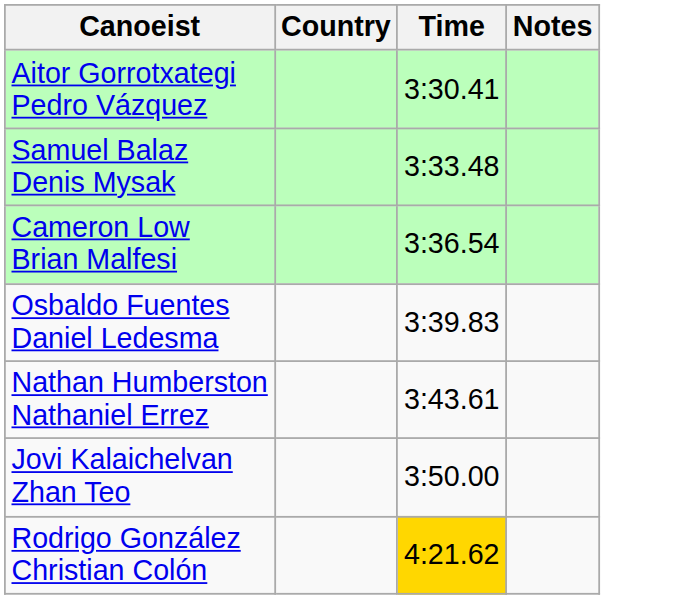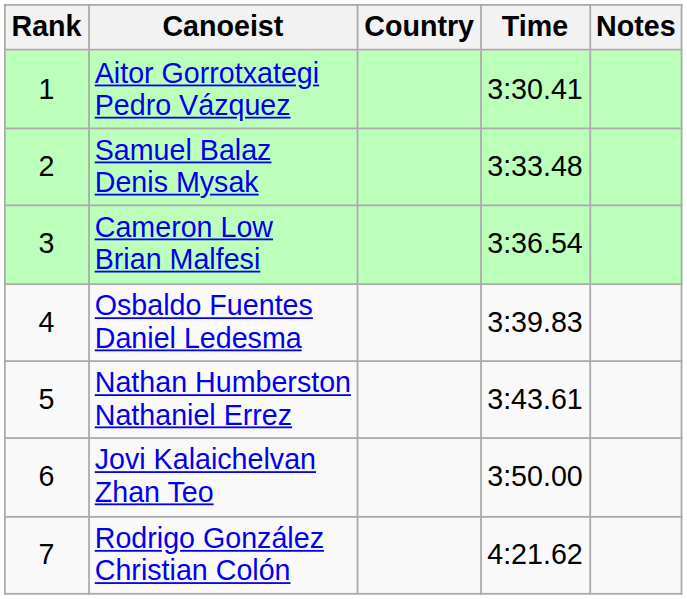 <table class="wikitable" style="text-align:center">
 <tr>
+<th>Rank</th>
 <th>Canoeist</th>
 <th>Country</th>
 <th>Time</th>
 <th>Notes</th>
 </tr>
 <tr bgcolor=bbffbb>
+<td>1</td>
 <td align="left"><a href='#'>Aitor Gorrotxategi</a><br><a href='#'>Pedro Vázquez</a></td>
 <td align="left"></td>
 <td>3:30.41</td>
 <td></td>
 </tr>
 <tr bgcolor=bbffbb>
+<td>2</td>
 <td align="left"><a href='#'>Samuel Balaz</a><br><a href='#'>Denis Mysak</a></td>
 <td align="left"></td>
 <td>3:33.48</td>
 <td></td>
 </tr>
 <tr bgcolor=bbffbb>
+<td>3</td>
 <td align="left"><a href='#'>Cameron Low</a><br><a href='#'>Brian Malfesi</a></td>
 <td align="left"></td>
 <td>3:36.54</td>
 <td></td>
 </tr>
 <tr>
+<td>4</td>
 <td align="left"><a href='#'>Osbaldo Fuentes</a><br><a href='#'>Daniel Ledesma</a></td>
 <td align="left"></td>
 <td>3:39.83</td>
 <td></td>
 </tr>
 <tr>
+<td>5</td>
 <td align="left"><a href='#'>Nathan Humberston</a><br><a href='#'>Nathaniel Errez</a></td>
 <td align="left"></td>
 <td>3:43.61</td>
 <td></td>
 </tr>
 <tr>
+<td>6</td>
 <td align="left"><a href='#'>Jovi Kalaichelvan</a><br><a href='#'>Zhan Teo</a></td>
 <td align="left"></td>
 <td>3:50.00</td>
 <td></td>
 </tr>
 <tr>
+<td>7</td>
 <td align="left"><a href='#'>Rodrigo González</a><br><a href='#'>Christian Colón</a></td>
 <td align="left"></td>
-<td style="background: gold;">4:21.62</td>
+<td>4:21.62</td>
 <td></td>
 </tr>
 </table>
